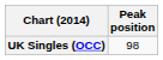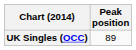 <table class="wikitable sortable plainrowheaders">
 <tr>
 <th scope="col">Chart (2014)</th>
 <th scope="col">Peak<br>position</th>
 </tr>
 <tr>
 <th scope="row">UK Singles (<a href='#'>OCC</a>)</th>
-<td align="center">98</td>
+<td align="center">89</td>
 </tr>
 </table>
